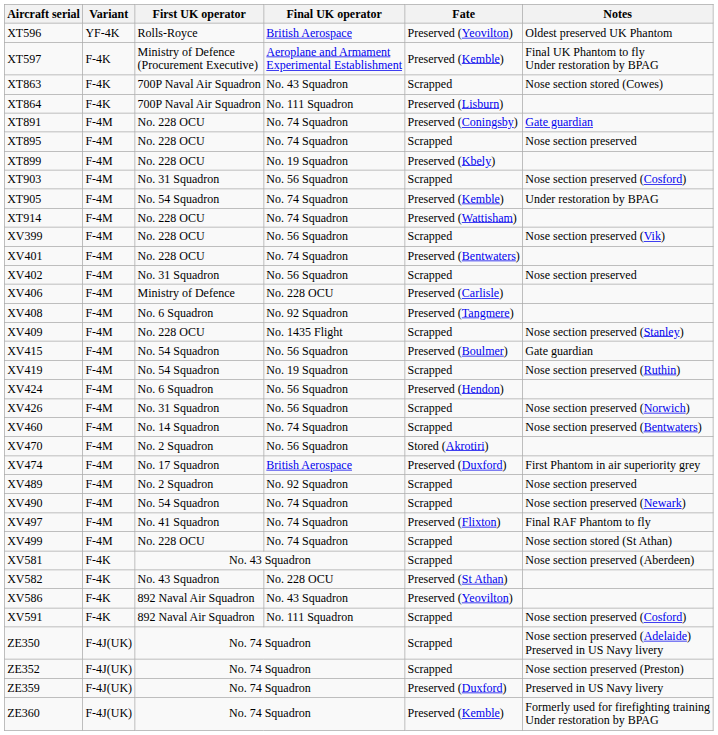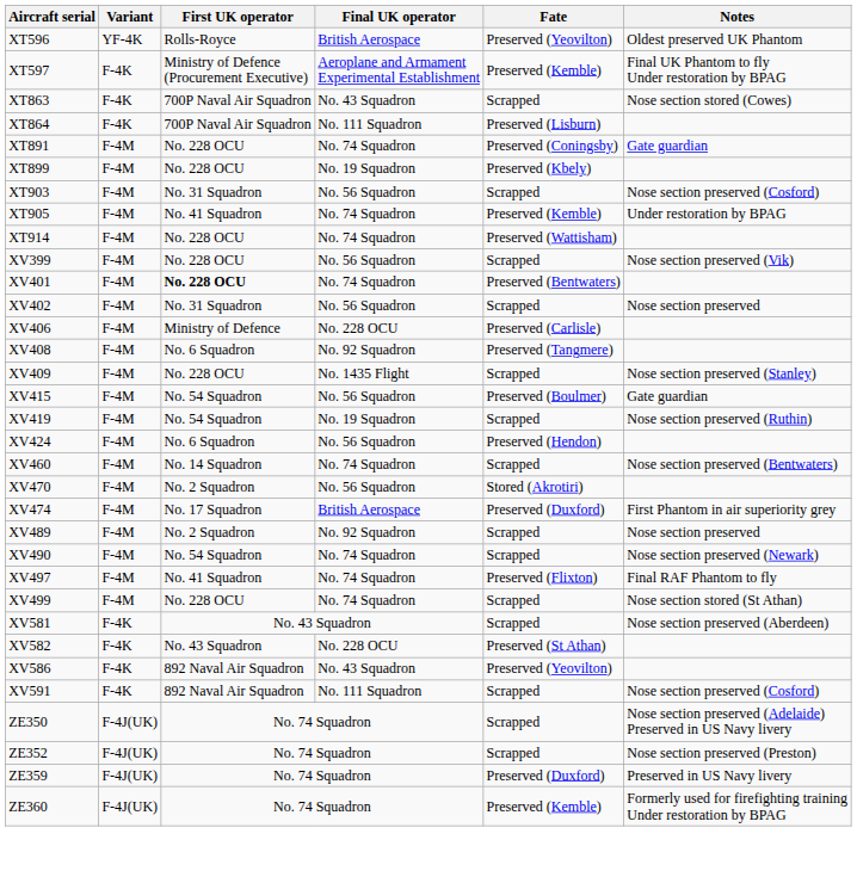 <table class="sortable wikitable" border="1" style="text-align:left;">
 <tr>
 <th>Aircraft serial</th>
 <th>Variant</th>
 <th>First UK operator</th>
 <th>Final UK operator</th>
 <th>Fate</th>
 <th>Notes</th>
 </tr>
 <tr>
 <td>XT596</td>
 <td>YF-4K</td>
 <td>Rolls-Royce</td>
 <td><a href='#'>British Aerospace</a></td>
 <td>Preserved (<a href='#'>Yeovilton</a>)</td>
 <td>Oldest preserved UK Phantom</td>
 </tr>
 <tr>
 <td>XT597</td>
 <td>F-4K</td>
 <td>Ministry of Defence<br>(Procurement Executive)</td>
 <td><a href='#'>Aeroplane and Armament<br>Experimental Establishment</a></td>
 <td>Preserved (<a href='#'>Kemble</a>)</td>
 <td>Final UK Phantom to fly<br>Under restoration by BPAG</td>
 </tr>
 <tr>
 <td>XT863</td>
 <td>F-4K</td>
 <td>700P Naval Air Squadron</td>
 <td>No. 43 Squadron</td>
 <td>Scrapped</td>
 <td>Nose section stored (Cowes)</td>
 </tr>
 <tr>
 <td>XT864</td>
 <td>F-4K</td>
 <td>700P Naval Air Squadron</td>
 <td>No. 111 Squadron</td>
 <td>Preserved (<a href='#'>Lisburn</a>)</td>
 <td></td>
 </tr>
 <tr>
 <td>XT891</td>
 <td>F-4M</td>
 <td>No. 228 OCU</td>
 <td>No. 74 Squadron</td>
 <td>Preserved (<a href='#'>Coningsby</a>)</td>
 <td><a href='#'>Gate guardian</a></td>
 </tr>
 <tr>
-<td>XT895</td>
-<td>F-4M</td>
-<td>No. 228 OCU</td>
-<td>No. 74 Squadron</td>
-<td>Scrapped</td>
-<td>Nose section preserved</td>
-</tr>
-<tr>
 <td>XT899</td>
 <td>F-4M</td>
 <td>No. 228 OCU</td>
 <td>No. 19 Squadron</td>
 <td>Preserved (<a href='#'>Kbely</a>)</td>
 <td></td>
 </tr>
 <tr>
 <td>XT903</td>
 <td>F-4M</td>
 <td>No. 31 Squadron</td>
 <td>No. 56 Squadron</td>
 <td>Scrapped</td>
 <td>Nose section preserved (<a href='#'>Cosford</a>)</td>
 </tr>
 <tr>
 <td>XT905</td>
 <td>F-4M</td>
-<td>No. 54 Squadron</td>
+<td>No. 41 Squadron</td>
 <td>No. 74 Squadron</td>
 <td>Preserved (<a href='#'>Kemble</a>)</td>
 <td>Under restoration by BPAG</td>
 </tr>
 <tr>
 <td>XT914</td>
 <td>F-4M</td>
 <td>No. 228 OCU</td>
 <td>No. 74 Squadron</td>
 <td>Preserved (<a href='#'>Wattisham</a>)</td>
 <td></td>
 </tr>
 <tr>
 <td>XV399</td>
 <td>F-4M</td>
 <td>No. 228 OCU</td>
 <td>No. 56 Squadron</td>
 <td>Scrapped</td>
 <td>Nose section preserved (<a href='#'>Vik</a>)</td>
 </tr>
 <tr>
 <td>XV401</td>
 <td>F-4M</td>
-<td>No. 228 OCU</td>
+<td><strong>No. 228 OCU</strong></td>
 <td>No. 74 Squadron</td>
 <td>Preserved (<a href='#'>Bentwaters</a>)</td>
 <td></td>
 </tr>
 <tr>
 <td>XV402</td>
 <td>F-4M</td>
 <td>No. 31 Squadron</td>
 <td>No. 56 Squadron</td>
 <td>Scrapped</td>
 <td>Nose section preserved</td>
 </tr>
 <tr>
 <td>XV406</td>
 <td>F-4M</td>
 <td>Ministry of Defence</td>
 <td>No. 228 OCU</td>
 <td>Preserved (<a href='#'>Carlisle</a>)</td>
 <td></td>
 </tr>
 <tr>
 <td>XV408</td>
 <td>F-4M</td>
 <td>No. 6 Squadron</td>
 <td>No. 92 Squadron</td>
 <td>Preserved (<a href='#'>Tangmere</a>)</td>
 <td></td>
 </tr>
 <tr>
 <td>XV409</td>
 <td>F-4M</td>
 <td>No. 228 OCU</td>
 <td>No. 1435 Flight</td>
 <td>Scrapped</td>
 <td>Nose section preserved (<a href='#'>Stanley</a>)</td>
 </tr>
 <tr>
 <td>XV415</td>
 <td>F-4M</td>
 <td>No. 54 Squadron</td>
 <td>No. 56 Squadron</td>
 <td>Preserved (<a href='#'>Boulmer</a>)</td>
 <td>Gate guardian</td>
 </tr>
 <tr>
 <td>XV419</td>
 <td>F-4M</td>
 <td>No. 54 Squadron</td>
 <td>No. 19 Squadron</td>
 <td>Scrapped</td>
 <td>Nose section preserved (<a href='#'>Ruthin</a>)</td>
 </tr>
 <tr>
 <td>XV424</td>
 <td>F-4M</td>
 <td>No. 6 Squadron</td>
 <td>No. 56 Squadron</td>
 <td>Preserved (<a href='#'>Hendon</a>)</td>
 <td></td>
-</tr>
-<tr>
-<td>XV426</td>
-<td>F-4M</td>
-<td>No. 31 Squadron</td>
-<td>No. 56 Squadron</td>
-<td>Scrapped</td>
-<td>Nose section preserved (<a href='#'>Norwich</a>)</td>
 </tr>
 <tr>
 <td>XV460</td>
 <td>F-4M</td>
 <td>No. 14 Squadron</td>
 <td>No. 74 Squadron</td>
 <td>Scrapped</td>
 <td>Nose section preserved (<a href='#'>Bentwaters</a>)</td>
 </tr>
 <tr>
 <td>XV470</td>
 <td>F-4M</td>
 <td>No. 2 Squadron</td>
 <td>No. 56 Squadron</td>
 <td>Stored (<a href='#'>Akrotiri</a>)</td>
 <td></td>
 </tr>
 <tr>
 <td>XV474</td>
 <td>F-4M</td>
 <td>No. 17 Squadron</td>
 <td><a href='#'>British Aerospace</a></td>
 <td>Preserved (<a href='#'>Duxford</a>)</td>
 <td>First Phantom in air superiority grey</td>
 </tr>
 <tr>
 <td>XV489</td>
 <td>F-4M</td>
 <td>No. 2 Squadron</td>
 <td>No. 92 Squadron</td>
 <td>Scrapped</td>
 <td>Nose section preserved</td>
 </tr>
 <tr>
 <td>XV490</td>
 <td>F-4M</td>
 <td>No. 54 Squadron</td>
 <td>No. 74 Squadron</td>
 <td>Scrapped</td>
 <td>Nose section preserved (<a href='#'>Newark</a>)</td>
 </tr>
 <tr>
 <td>XV497</td>
 <td>F-4M</td>
 <td>No. 41 Squadron</td>
 <td>No. 74 Squadron</td>
 <td>Preserved (<a href='#'>Flixton</a>)</td>
 <td>Final RAF Phantom to fly</td>
 </tr>
 <tr>
 <td>XV499</td>
 <td>F-4M</td>
 <td>No. 228 OCU</td>
 <td>No. 74 Squadron</td>
 <td>Scrapped</td>
 <td>Nose section stored (St Athan)</td>
 </tr>
 <tr>
 <td>XV581</td>
 <td>F-4K</td>
 <td align=center colspan=2>No. 43 Squadron</td>
 <td>Scrapped</td>
 <td>Nose section preserved (Aberdeen)</td>
 </tr>
 <tr>
 <td>XV582</td>
 <td>F-4K</td>
 <td>No. 43 Squadron</td>
 <td>No. 228 OCU</td>
 <td>Preserved (<a href='#'>St Athan</a>)</td>
 <td></td>
 </tr>
 <tr>
 <td>XV586</td>
 <td>F-4K</td>
 <td>892 Naval Air Squadron</td>
 <td>No. 43 Squadron</td>
 <td>Preserved (<a href='#'>Yeovilton</a>)</td>
 <td></td>
 </tr>
 <tr>
 <td>XV591</td>
 <td>F-4K</td>
 <td>892 Naval Air Squadron</td>
 <td>No. 111 Squadron</td>
 <td>Scrapped</td>
 <td>Nose section preserved (<a href='#'>Cosford</a>)</td>
 </tr>
 <tr>
 <td>ZE350</td>
 <td>F-4J(UK)</td>
 <td align=center colspan=2>No. 74 Squadron</td>
 <td>Scrapped</td>
 <td>Nose section preserved (<a href='#'>Adelaide</a>)<br>Preserved in US Navy livery</td>
 </tr>
 <tr>
 <td>ZE352</td>
 <td>F-4J(UK)</td>
 <td align=center colspan=2>No. 74 Squadron</td>
 <td>Scrapped</td>
 <td>Nose section preserved (Preston)</td>
 </tr>
 <tr>
 <td>ZE359</td>
 <td>F-4J(UK)</td>
 <td align=center colspan=2>No. 74 Squadron</td>
 <td>Preserved (<a href='#'>Duxford</a>)</td>
 <td>Preserved in US Navy livery</td>
 </tr>
 <tr>
 <td>ZE360</td>
 <td>F-4J(UK)</td>
 <td align=center colspan=2>No. 74 Squadron</td>
 <td>Preserved (<a href='#'>Kemble</a>)</td>
 <td>Formerly used for firefighting training<br>Under restoration by BPAG</td>
 </tr>
 </table>
